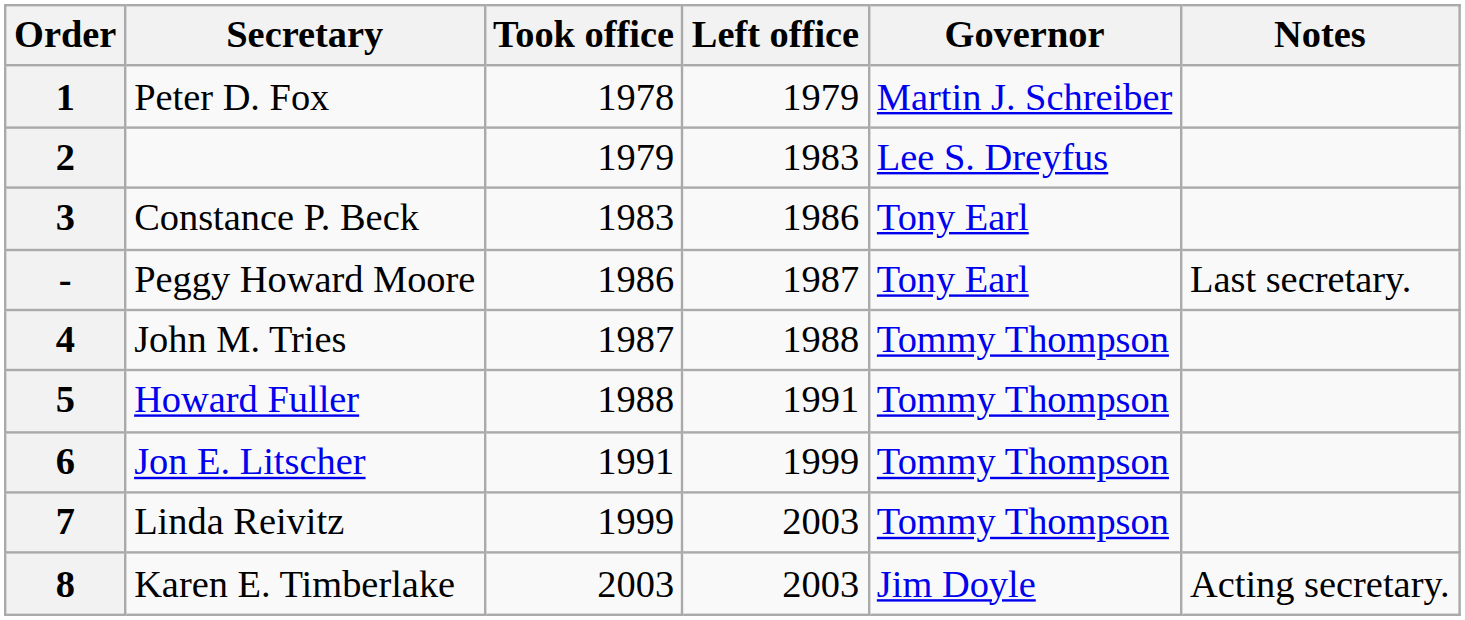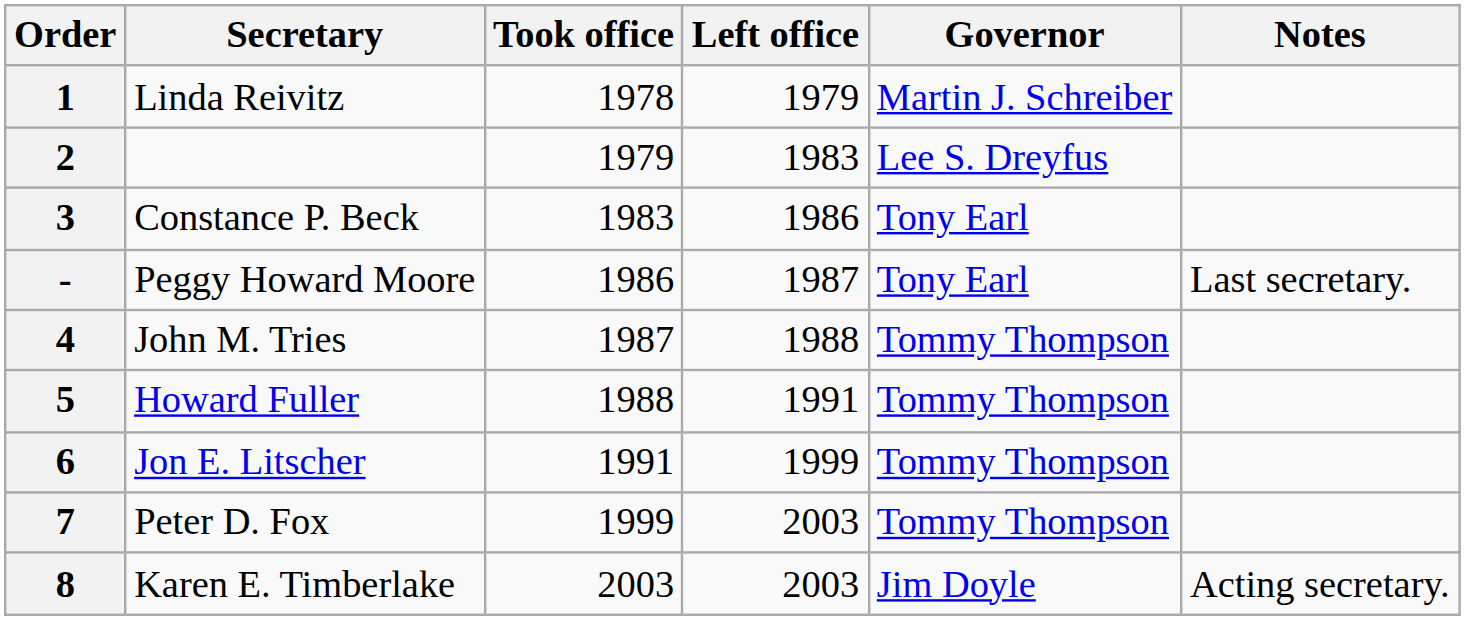 <table class="wikitable sortable" style="text-align:right;">
 <tr>
 <th>Order</th>
 <th>Secretary</th>
 <th>Took office</th>
 <th>Left office</th>
 <th>Governor</th>
 <th>Notes</th>
 </tr>
 <tr>
 <th>1</th>
-<td align="left">Peter D. Fox</td>
+<td align="left">Linda Reivitz</td>
 <td>1978</td>
 <td>1979</td>
 <td align="left"><a href='#'>Martin J. Schreiber</a></td>
 <td align="left"></td>
 </tr>
 <tr>
 <th>2</th>
 <td align="left"></td>
 <td>1979</td>
 <td>1983</td>
 <td align="left"><a href='#'>Lee S. Dreyfus</a></td>
 <td align="left"></td>
 </tr>
 <tr>
 <th>3</th>
 <td align="left">Constance P. Beck</td>
 <td>1983</td>
 <td>1986</td>
 <td align="left"><a href='#'>Tony Earl</a></td>
 <td align="left"></td>
 </tr>
 <tr>
 <th>-</th>
 <td align="left">Peggy Howard Moore</td>
 <td>1986</td>
 <td>1987</td>
 <td align="left"><a href='#'>Tony Earl</a></td>
 <td align="left">Last secretary.</td>
 </tr>
 <tr>
 <th>4</th>
 <td align="left">John M. Tries</td>
 <td>1987</td>
 <td>1988</td>
 <td align="left"><a href='#'>Tommy Thompson</a></td>
 <td align="left"></td>
 </tr>
 <tr>
 <th>5</th>
 <td align="left"><a href='#'>Howard Fuller</a></td>
 <td>1988</td>
 <td>1991</td>
 <td align="left"><a href='#'>Tommy Thompson</a></td>
 <td align="left"></td>
 </tr>
 <tr>
 <th>6</th>
 <td align="left"><a href='#'>Jon E. Litscher</a></td>
 <td>1991</td>
 <td>1999</td>
 <td align="left"><a href='#'>Tommy Thompson</a></td>
 <td align="left"></td>
 </tr>
 <tr>
 <th>7</th>
-<td align="left">Linda Reivitz</td>
+<td align="left">Peter D. Fox</td>
 <td>1999</td>
 <td>2003</td>
 <td align="left"><a href='#'>Tommy Thompson</a></td>
 <td align="left"></td>
 </tr>
 <tr>
 <th>8</th>
 <td align="left">Karen E. Timberlake</td>
 <td>2003</td>
 <td>2003</td>
 <td align="left"><a href='#'>Jim Doyle</a></td>
 <td align="left">Acting secretary.</td>
 </tr>
 </table>
